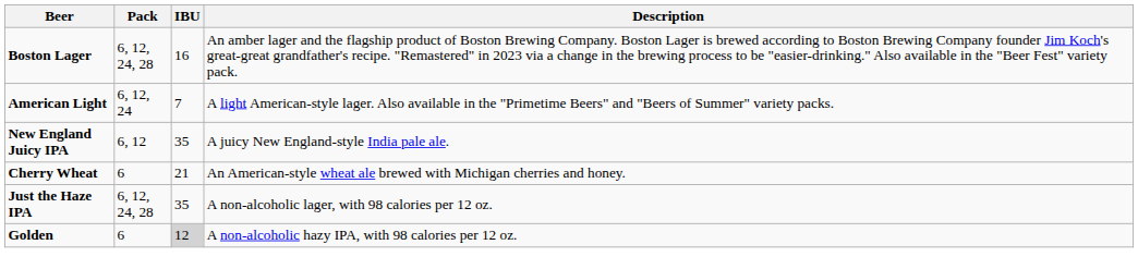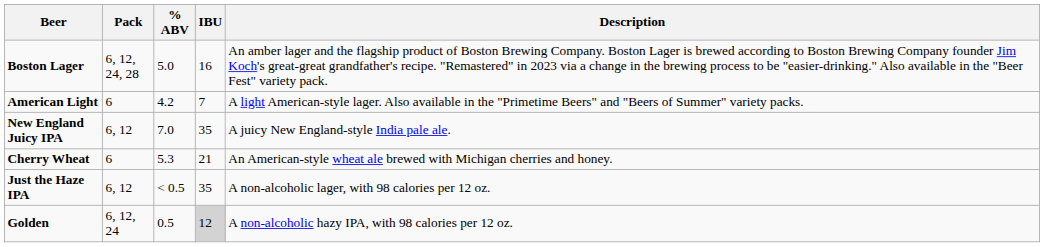 <table class=wikitable>
 <tr>
 <th>Beer</th>
 <th>Pack</th>
+<th>% ABV</th>
 <th>IBU</th>
 <th>Description</th>
 </tr>
 <tr>
 <td><strong>Boston Lager</strong></td>
 <td>6, 12, 24, 28<br></td>
+<td>5.0</td>
 <td>16</td>
 <td>An amber lager and the flagship product of Boston Brewing Company. Boston Lager is brewed according to Boston Brewing Company founder <a href='#'>Jim Koch</a>'s great-great grandfather's recipe. "Remastered" in 2023 via a change in the brewing process to be "easier-drinking." Also available in the "Beer Fest" variety pack.</td>
 </tr>
 <tr>
 <td><strong>American Light</strong></td>
-<td>6, 12, 24<br></td>
+<td>6<br></td>
+<td>4.2</td>
 <td>7</td>
 <td>A <a href='#'>light</a> American-style lager. Also available in the "Primetime Beers" and "Beers of Summer" variety packs.</td>
 </tr>
 <tr>
 <td><strong>New England Juicy IPA</strong></td>
 <td>6, 12<br></td>
+<td>7.0</td>
 <td>35</td>
 <td>A juicy New England-style <a href='#'>India pale ale</a>.</td>
 </tr>
 <tr>
 <td><strong>Cherry Wheat</strong></td>
 <td>6<br></td>
+<td>5.3</td>
 <td>21</td>
 <td>An American-style <a href='#'>wheat ale</a> brewed with Michigan cherries and honey.</td>
 </tr>
 <tr>
 <td><strong>Just the Haze IPA</strong></td>
-<td>6, 12, 24, 28<br></td>
+<td>6, 12<br></td>
+<td>< 0.5</td>
 <td>35</td>
 <td>A non-alcoholic lager, with 98 calories per 12 oz.</td>
 </tr>
 <tr>
 <td><strong>Golden</strong></td>
-<td>6<br></td>
+<td>6, 12, 24<br></td>
+<td>0.5</td>
 <td style="background: lightgrey;">12</td>
 <td>A <a href='#'>non-alcoholic</a> hazy IPA, with 98 calories per 12 oz.</td>
 </tr>
 </table>
